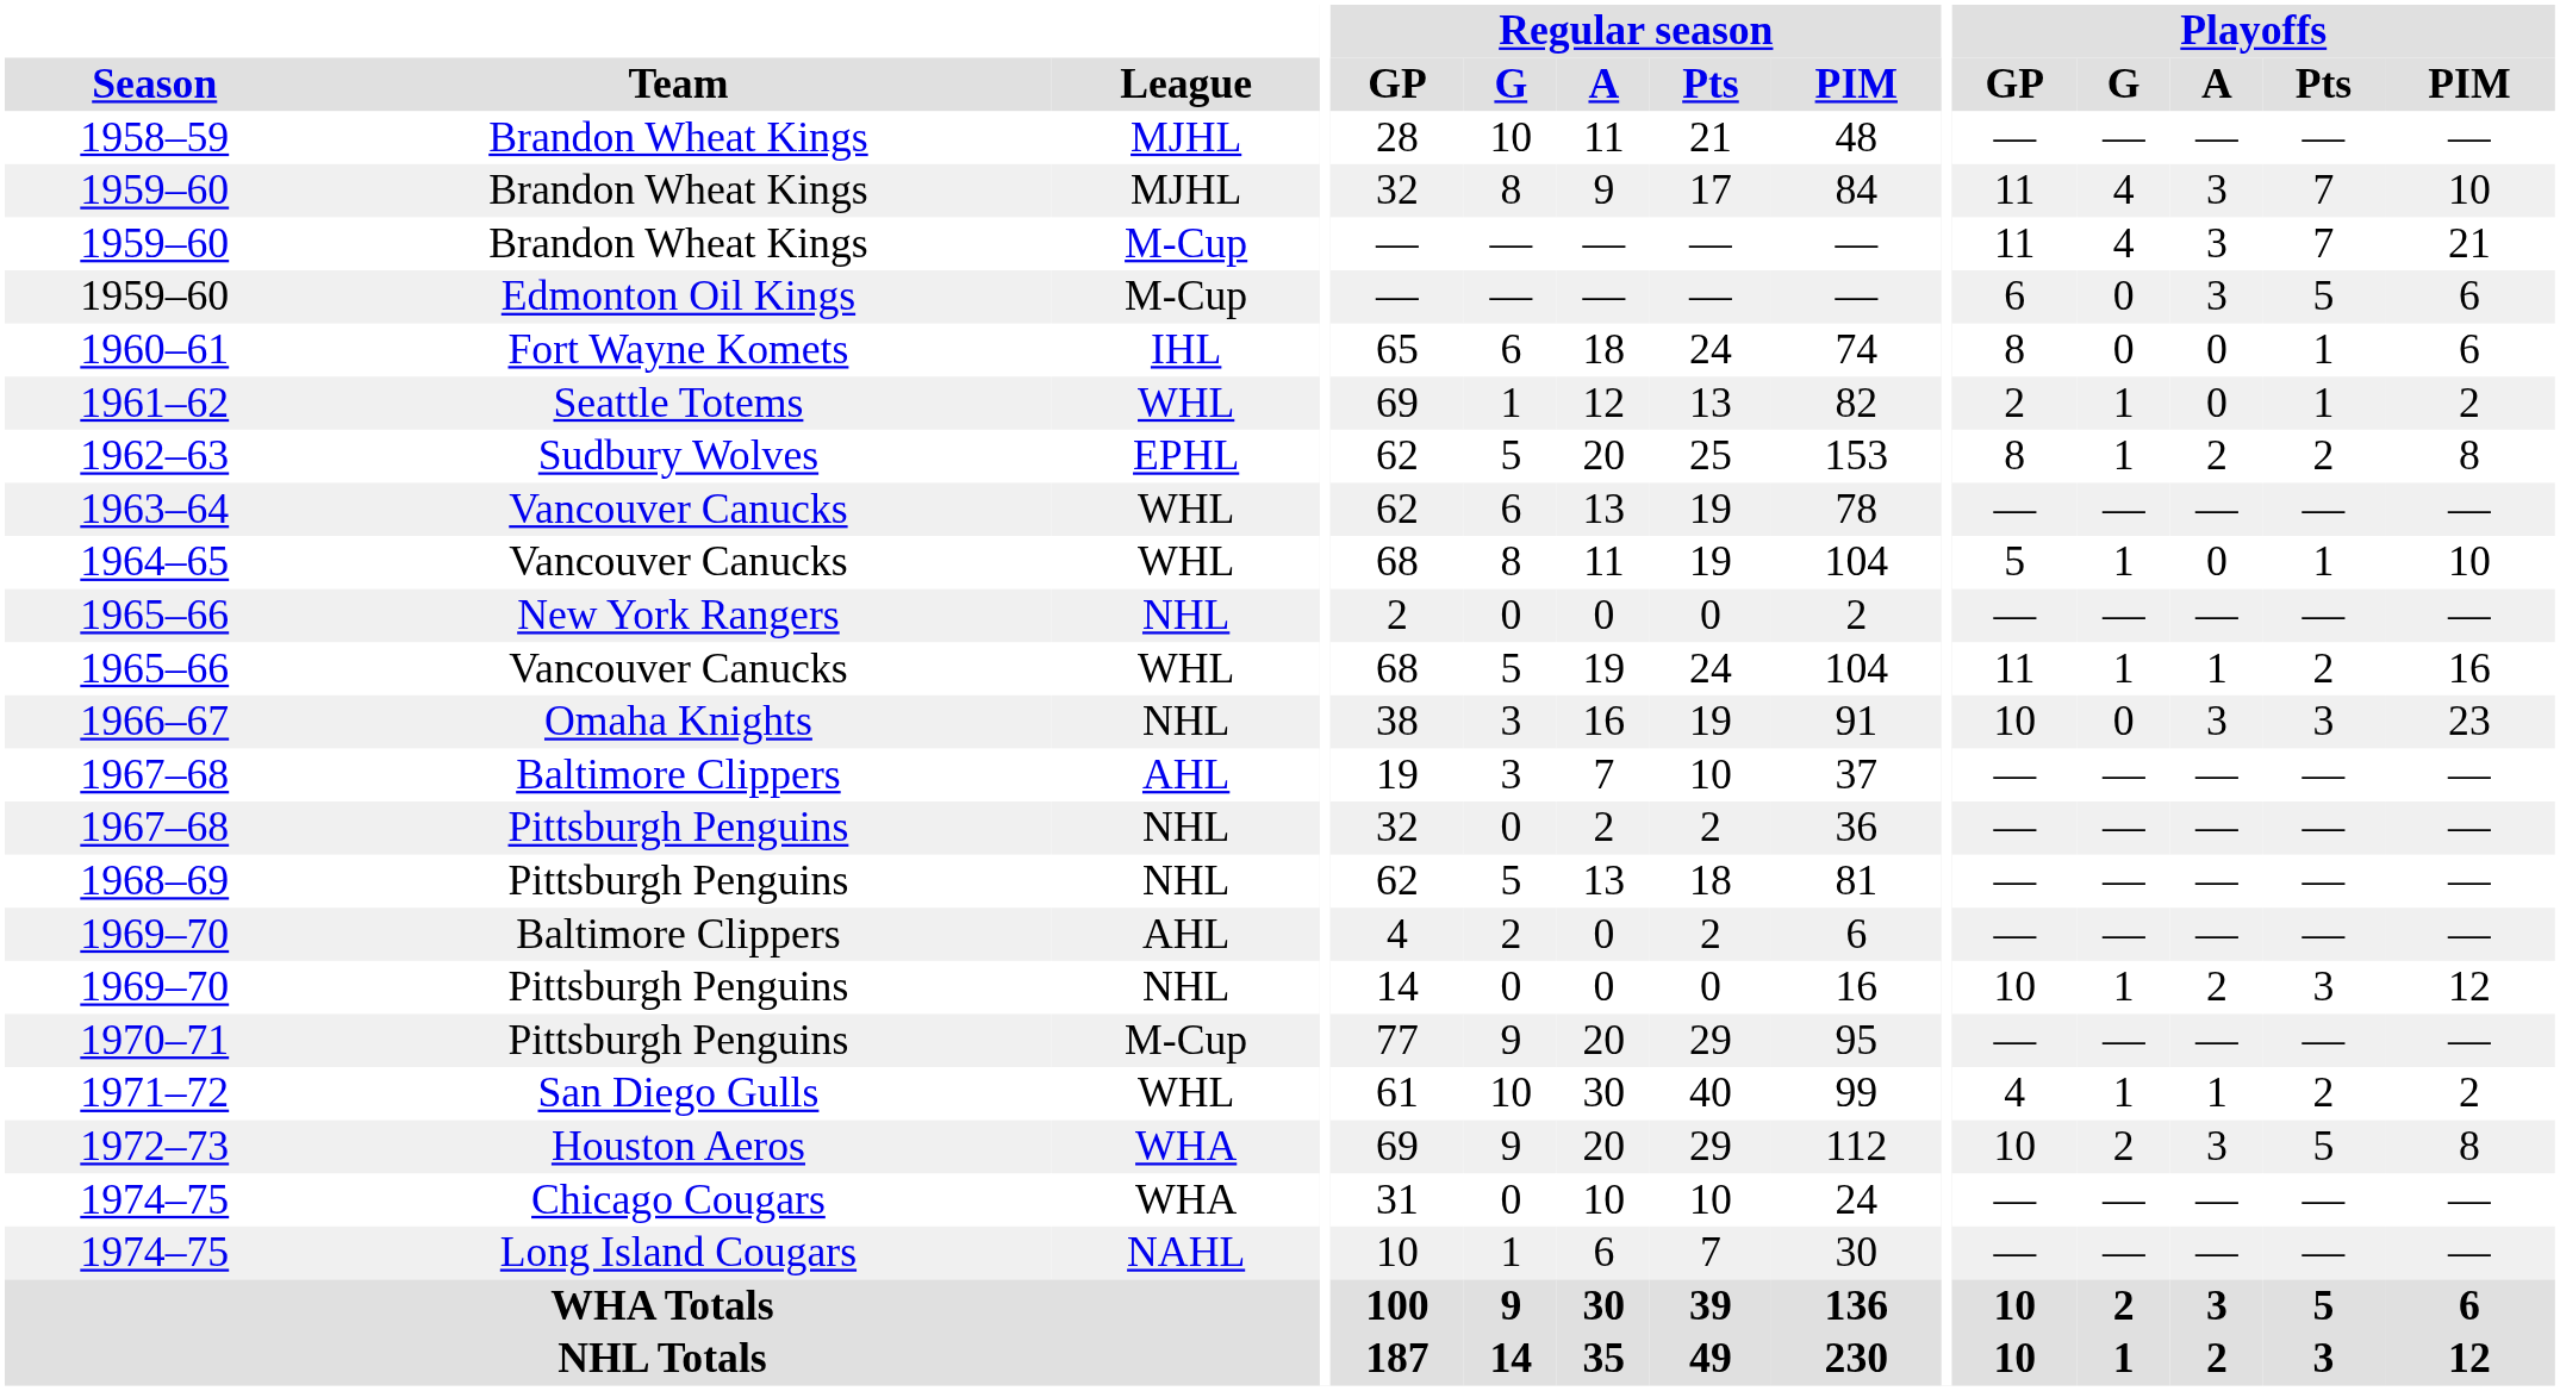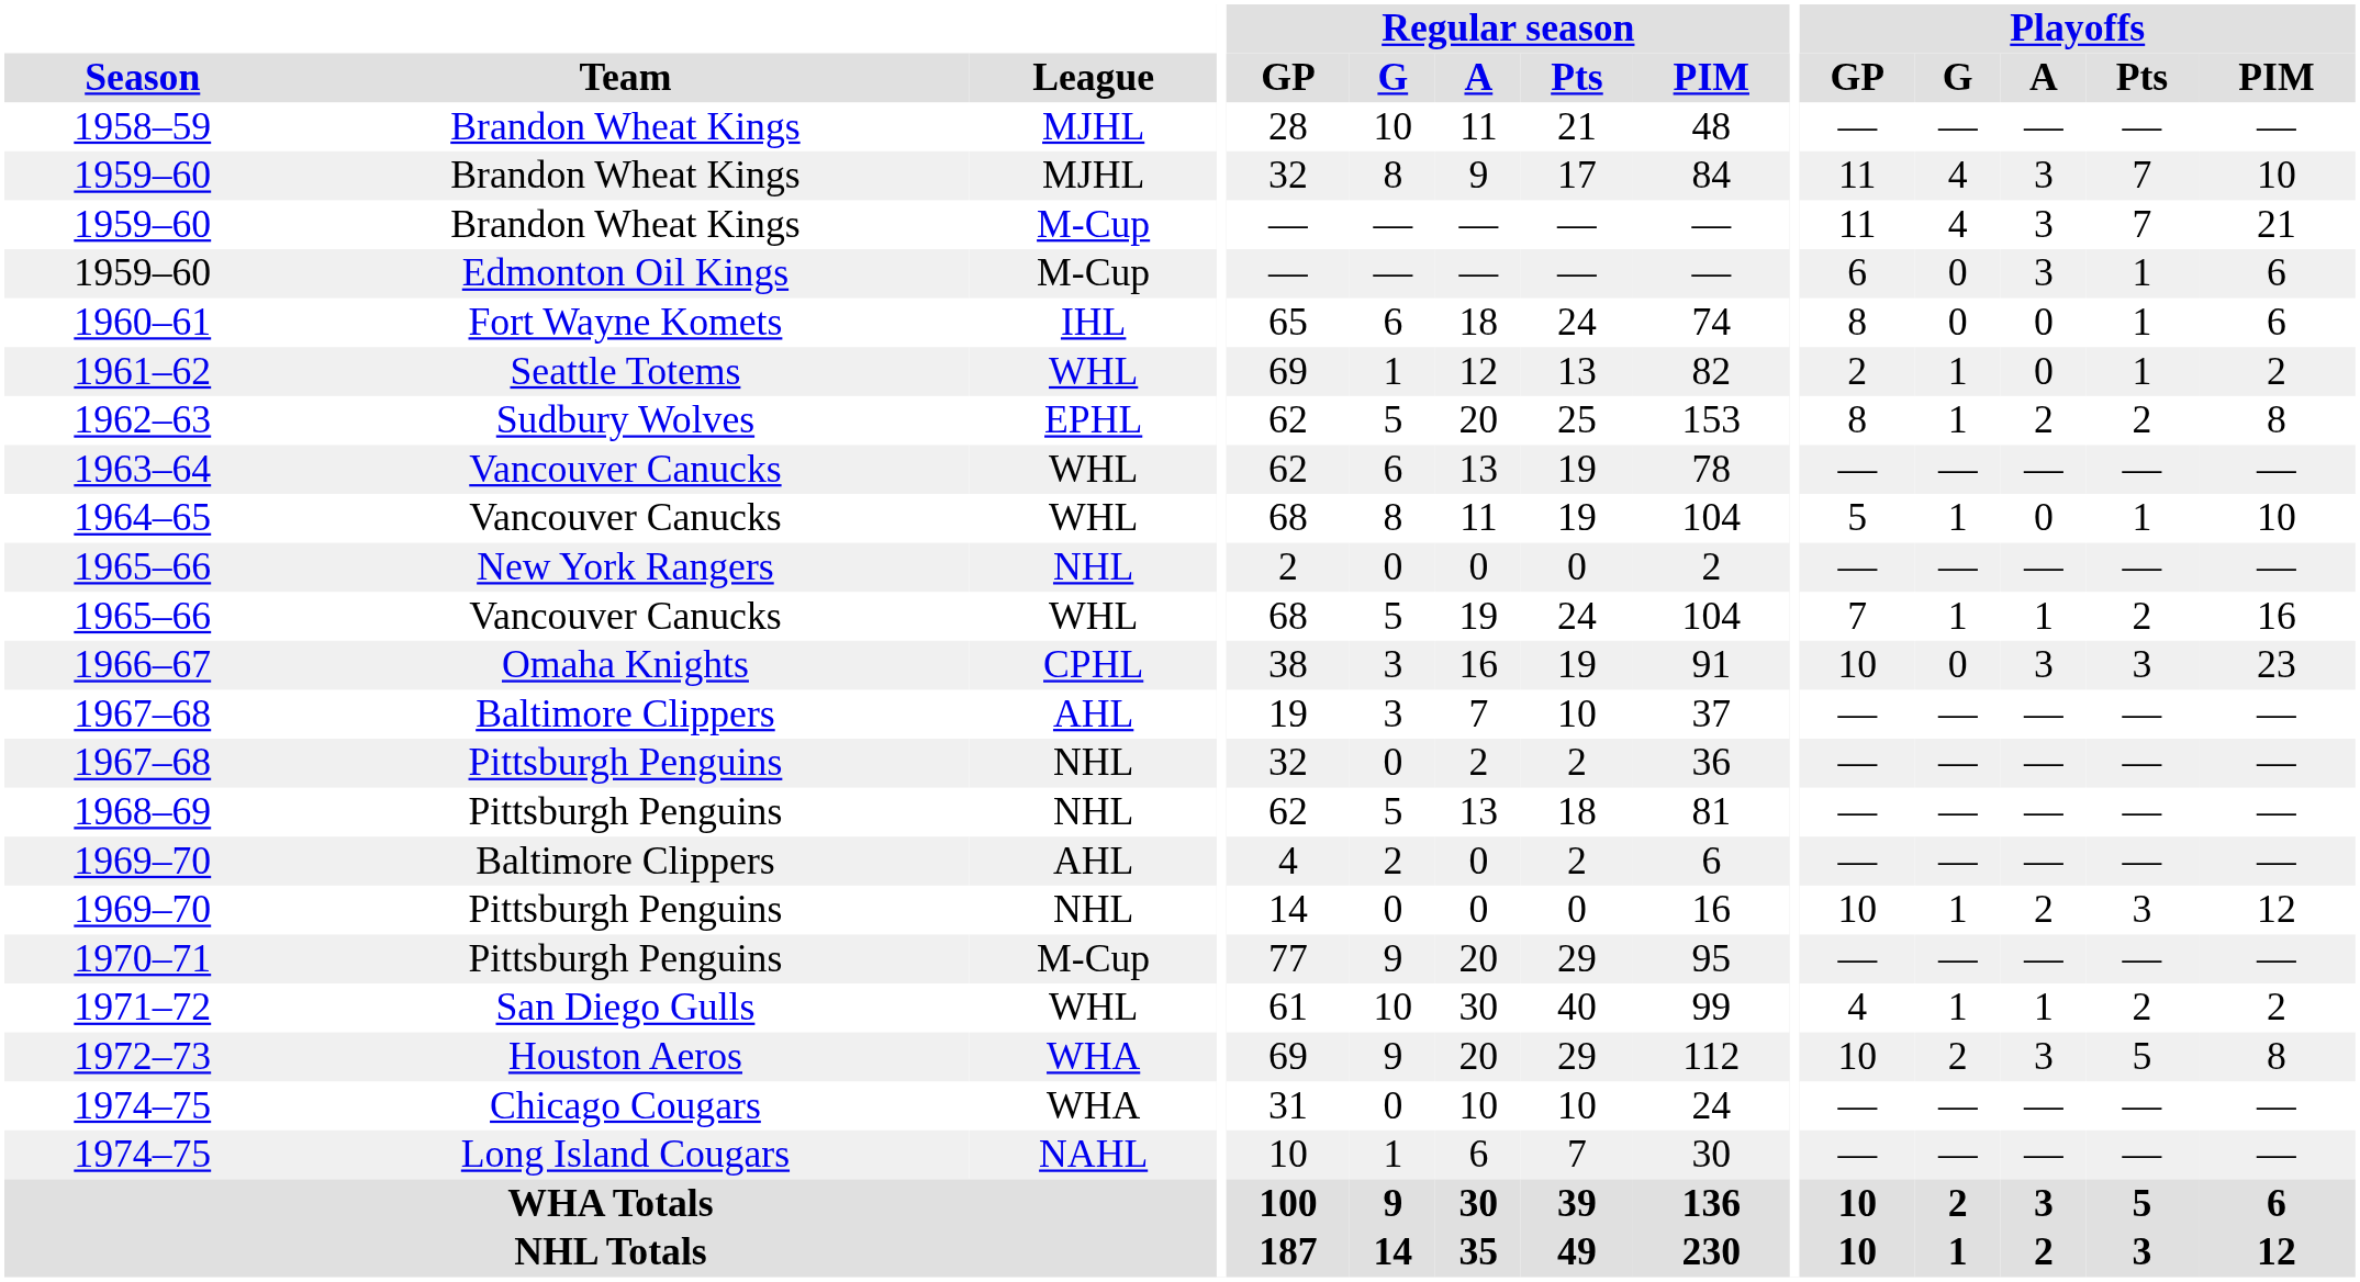 <table border="0" cellpadding="1" cellspacing="0" style="text-align:center; width:60em">
 <tr bgcolor="#e0e0e0">
 <th colspan="3" bgcolor="#ffffff"></th>
 <th rowspan="100" bgcolor="#ffffff"></th>
 <th colspan="5"><a href='#'>Regular season</a></th>
 <th rowspan="100" bgcolor="#ffffff"></th>
 <th colspan="5"><a href='#'>Playoffs</a></th>
 </tr>
 <tr bgcolor="#e0e0e0">
 <th><a href='#'>Season</a></th>
 <th>Team</th>
 <th>League</th>
 <th>GP</th>
 <th><a href='#'>G</a></th>
 <th><a href='#'>A</a></th>
 <th><a href='#'>Pts</a></th>
 <th><a href='#'>PIM</a></th>
 <th>GP</th>
 <th>G</th>
 <th>A</th>
 <th>Pts</th>
 <th>PIM</th>
 </tr>
 <tr>
 <td><a href='#'>1958–59</a></td>
 <td><a href='#'>Brandon Wheat Kings</a></td>
 <td><a href='#'>MJHL</a></td>
 <td>28</td>
 <td>10</td>
 <td>11</td>
 <td>21</td>
 <td>48</td>
 <td>—</td>
 <td>—</td>
 <td>—</td>
 <td>—</td>
 <td>—</td>
 </tr>
 <tr bgcolor="#f0f0f0">
 <td><a href='#'>1959–60</a></td>
 <td>Brandon Wheat Kings</td>
 <td>MJHL</td>
 <td>32</td>
 <td>8</td>
 <td>9</td>
 <td>17</td>
 <td>84</td>
 <td>11</td>
 <td>4</td>
 <td>3</td>
 <td>7</td>
 <td>10</td>
 </tr>
 <tr>
 <td><a href='#'>1959–60</a></td>
 <td>Brandon Wheat Kings</td>
 <td><a href='#'>M-Cup</a></td>
 <td>—</td>
 <td>—</td>
 <td>—</td>
 <td>—</td>
 <td>—</td>
 <td>11</td>
 <td>4</td>
 <td>3</td>
 <td>7</td>
 <td>21</td>
 </tr>
 <tr bgcolor="#f0f0f0">
 <td>1959–60</td>
 <td><a href='#'>Edmonton Oil Kings</a></td>
 <td>M-Cup</td>
 <td>—</td>
 <td>—</td>
 <td>—</td>
 <td>—</td>
 <td>—</td>
 <td>6</td>
 <td>0</td>
 <td>3</td>
-<td>5</td>
+<td>1</td>
 <td>6</td>
 </tr>
 <tr>
 <td><a href='#'>1960–61</a></td>
 <td><a href='#'>Fort Wayne Komets</a></td>
 <td><a href='#'>IHL</a></td>
 <td>65</td>
 <td>6</td>
 <td>18</td>
 <td>24</td>
 <td>74</td>
 <td>8</td>
 <td>0</td>
 <td>0</td>
 <td>1</td>
 <td>6</td>
 </tr>
 <tr bgcolor="#f0f0f0">
 <td><a href='#'>1961–62</a></td>
 <td><a href='#'>Seattle Totems</a></td>
 <td><a href='#'>WHL</a></td>
 <td>69</td>
 <td>1</td>
 <td>12</td>
 <td>13</td>
 <td>82</td>
 <td>2</td>
 <td>1</td>
 <td>0</td>
 <td>1</td>
 <td>2</td>
 </tr>
 <tr>
 <td><a href='#'>1962–63</a></td>
 <td><a href='#'>Sudbury Wolves</a></td>
 <td><a href='#'>EPHL</a></td>
 <td>62</td>
 <td>5</td>
 <td>20</td>
 <td>25</td>
 <td>153</td>
 <td>8</td>
 <td>1</td>
 <td>2</td>
 <td>2</td>
 <td>8</td>
 </tr>
 <tr bgcolor="#f0f0f0">
 <td><a href='#'>1963–64</a></td>
 <td><a href='#'>Vancouver Canucks</a></td>
 <td>WHL</td>
 <td>62</td>
 <td>6</td>
 <td>13</td>
 <td>19</td>
 <td>78</td>
 <td>—</td>
 <td>—</td>
 <td>—</td>
 <td>—</td>
 <td>—</td>
 </tr>
 <tr>
 <td><a href='#'>1964–65</a></td>
 <td>Vancouver Canucks</td>
 <td>WHL</td>
 <td>68</td>
 <td>8</td>
 <td>11</td>
 <td>19</td>
 <td>104</td>
 <td>5</td>
 <td>1</td>
 <td>0</td>
 <td>1</td>
 <td>10</td>
 </tr>
 <tr bgcolor="#f0f0f0">
 <td><a href='#'>1965–66</a></td>
 <td><a href='#'>New York Rangers</a></td>
 <td><a href='#'>NHL</a></td>
 <td>2</td>
 <td>0</td>
 <td>0</td>
 <td>0</td>
 <td>2</td>
 <td>—</td>
 <td>—</td>
 <td>—</td>
 <td>—</td>
 <td>—</td>
 </tr>
 <tr>
 <td><a href='#'>1965–66</a></td>
 <td>Vancouver Canucks</td>
 <td>WHL</td>
 <td>68</td>
 <td>5</td>
 <td>19</td>
 <td>24</td>
 <td>104</td>
-<td>11</td>
+<td>7</td>
 <td>1</td>
 <td>1</td>
 <td>2</td>
 <td>16</td>
 </tr>
 <tr bgcolor="#f0f0f0">
 <td><a href='#'>1966–67</a></td>
 <td><a href='#'>Omaha Knights</a></td>
-<td>NHL</td>
+<td><a href='#'>CPHL</a></td>
 <td>38</td>
 <td>3</td>
 <td>16</td>
 <td>19</td>
 <td>91</td>
 <td>10</td>
 <td>0</td>
 <td>3</td>
 <td>3</td>
 <td>23</td>
 </tr>
 <tr>
 <td><a href='#'>1967–68</a></td>
 <td><a href='#'>Baltimore Clippers</a></td>
 <td><a href='#'>AHL</a></td>
 <td>19</td>
 <td>3</td>
 <td>7</td>
 <td>10</td>
 <td>37</td>
 <td>—</td>
 <td>—</td>
 <td>—</td>
 <td>—</td>
 <td>—</td>
 </tr>
 <tr bgcolor="#f0f0f0">
 <td><a href='#'>1967–68</a></td>
 <td><a href='#'>Pittsburgh Penguins</a></td>
 <td>NHL</td>
 <td>32</td>
 <td>0</td>
 <td>2</td>
 <td>2</td>
 <td>36</td>
 <td>—</td>
 <td>—</td>
 <td>—</td>
 <td>—</td>
 <td>—</td>
 </tr>
 <tr>
 <td><a href='#'>1968–69</a></td>
 <td>Pittsburgh Penguins</td>
 <td>NHL</td>
 <td>62</td>
 <td>5</td>
 <td>13</td>
 <td>18</td>
 <td>81</td>
 <td>—</td>
 <td>—</td>
 <td>—</td>
 <td>—</td>
 <td>—</td>
 </tr>
 <tr bgcolor="#f0f0f0">
 <td><a href='#'>1969–70</a></td>
 <td>Baltimore Clippers</td>
 <td>AHL</td>
 <td>4</td>
 <td>2</td>
 <td>0</td>
 <td>2</td>
 <td>6</td>
 <td>—</td>
 <td>—</td>
 <td>—</td>
 <td>—</td>
 <td>—</td>
 </tr>
 <tr>
 <td><a href='#'>1969–70</a></td>
 <td>Pittsburgh Penguins</td>
 <td>NHL</td>
 <td>14</td>
 <td>0</td>
 <td>0</td>
 <td>0</td>
 <td>16</td>
 <td>10</td>
 <td>1</td>
 <td>2</td>
 <td>3</td>
 <td>12</td>
 </tr>
 <tr bgcolor="#f0f0f0">
 <td><a href='#'>1970–71</a></td>
 <td>Pittsburgh Penguins</td>
 <td>M-Cup</td>
 <td>77</td>
 <td>9</td>
 <td>20</td>
 <td>29</td>
 <td>95</td>
 <td>—</td>
 <td>—</td>
 <td>—</td>
 <td>—</td>
 <td>—</td>
 </tr>
 <tr>
 <td><a href='#'>1971–72</a></td>
 <td><a href='#'>San Diego Gulls</a></td>
 <td>WHL</td>
 <td>61</td>
 <td>10</td>
 <td>30</td>
 <td>40</td>
 <td>99</td>
 <td>4</td>
 <td>1</td>
 <td>1</td>
 <td>2</td>
 <td>2</td>
 </tr>
 <tr bgcolor="#f0f0f0">
 <td><a href='#'>1972–73</a></td>
 <td><a href='#'>Houston Aeros</a></td>
 <td><a href='#'>WHA</a></td>
 <td>69</td>
 <td>9</td>
 <td>20</td>
 <td>29</td>
 <td>112</td>
 <td>10</td>
 <td>2</td>
 <td>3</td>
 <td>5</td>
 <td>8</td>
 </tr>
 <tr>
 <td><a href='#'>1974–75</a></td>
 <td><a href='#'>Chicago Cougars</a></td>
 <td>WHA</td>
 <td>31</td>
 <td>0</td>
 <td>10</td>
 <td>10</td>
 <td>24</td>
 <td>—</td>
 <td>—</td>
 <td>—</td>
 <td>—</td>
 <td>—</td>
 </tr>
 <tr bgcolor="#f0f0f0">
 <td><a href='#'>1974–75</a></td>
 <td><a href='#'>Long Island Cougars</a></td>
 <td><a href='#'>NAHL</a></td>
 <td>10</td>
 <td>1</td>
 <td>6</td>
 <td>7</td>
 <td>30</td>
 <td>—</td>
 <td>—</td>
 <td>—</td>
 <td>—</td>
 <td>—</td>
 </tr>
 <tr bgcolor="#e0e0e0">
 <th colspan="3">WHA Totals</th>
 <th>100</th>
 <th>9</th>
 <th>30</th>
 <th>39</th>
 <th>136</th>
 <th>10</th>
 <th>2</th>
 <th>3</th>
 <th>5</th>
 <th>6</th>
 </tr>
 <tr bgcolor="#e0e0e0">
 <th colspan="3">NHL Totals</th>
 <th>187</th>
 <th>14</th>
 <th>35</th>
 <th>49</th>
 <th>230</th>
 <th>10</th>
 <th>1</th>
 <th>2</th>
 <th>3</th>
 <th>12</th>
 </tr>
 </table>
